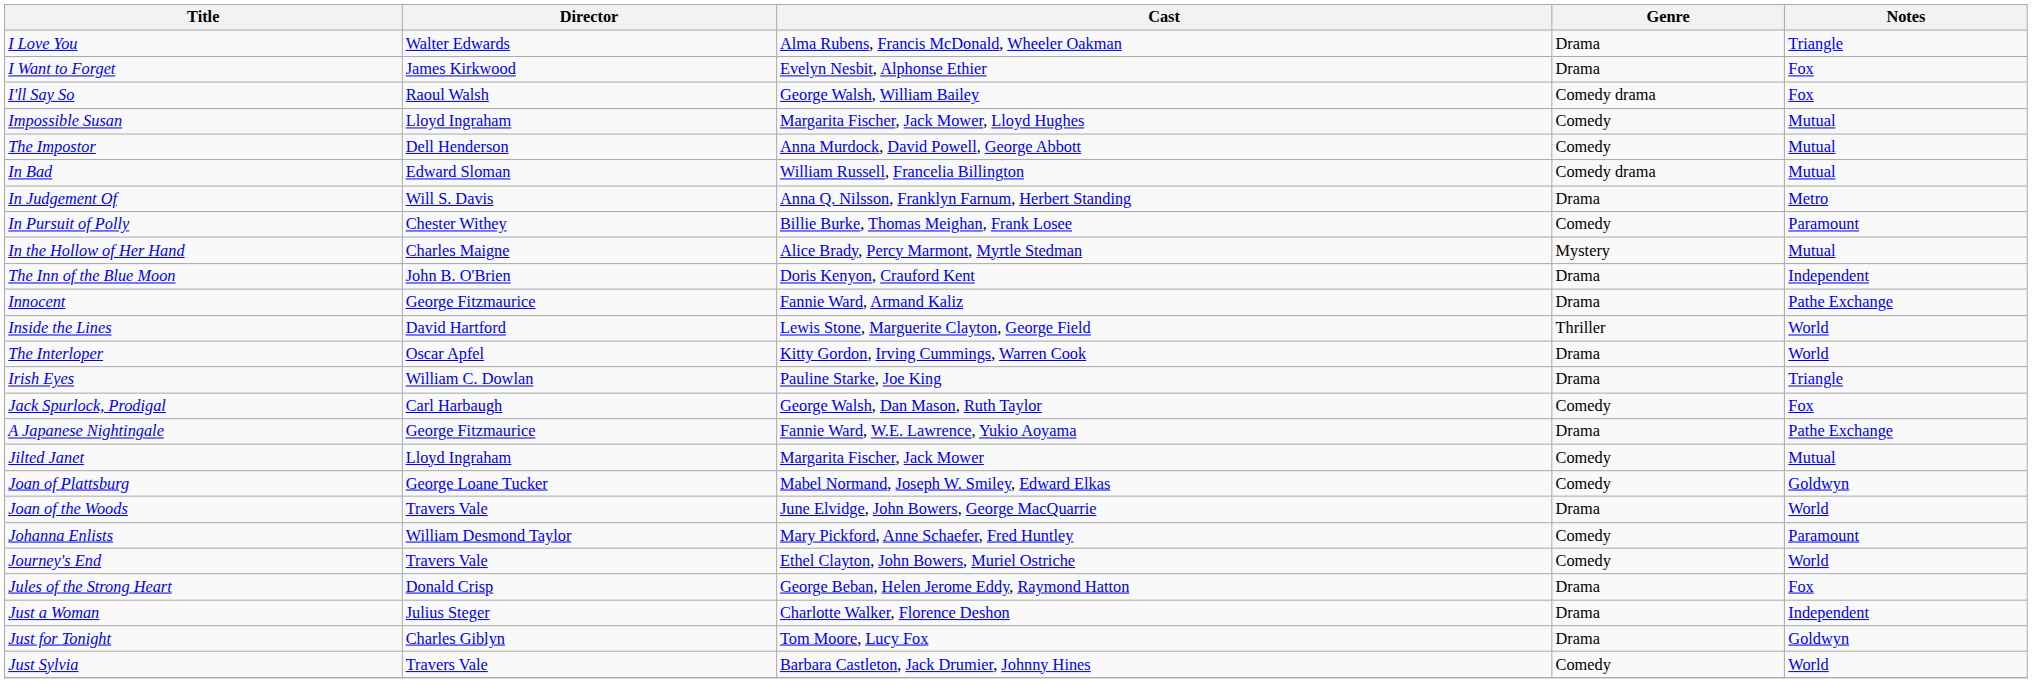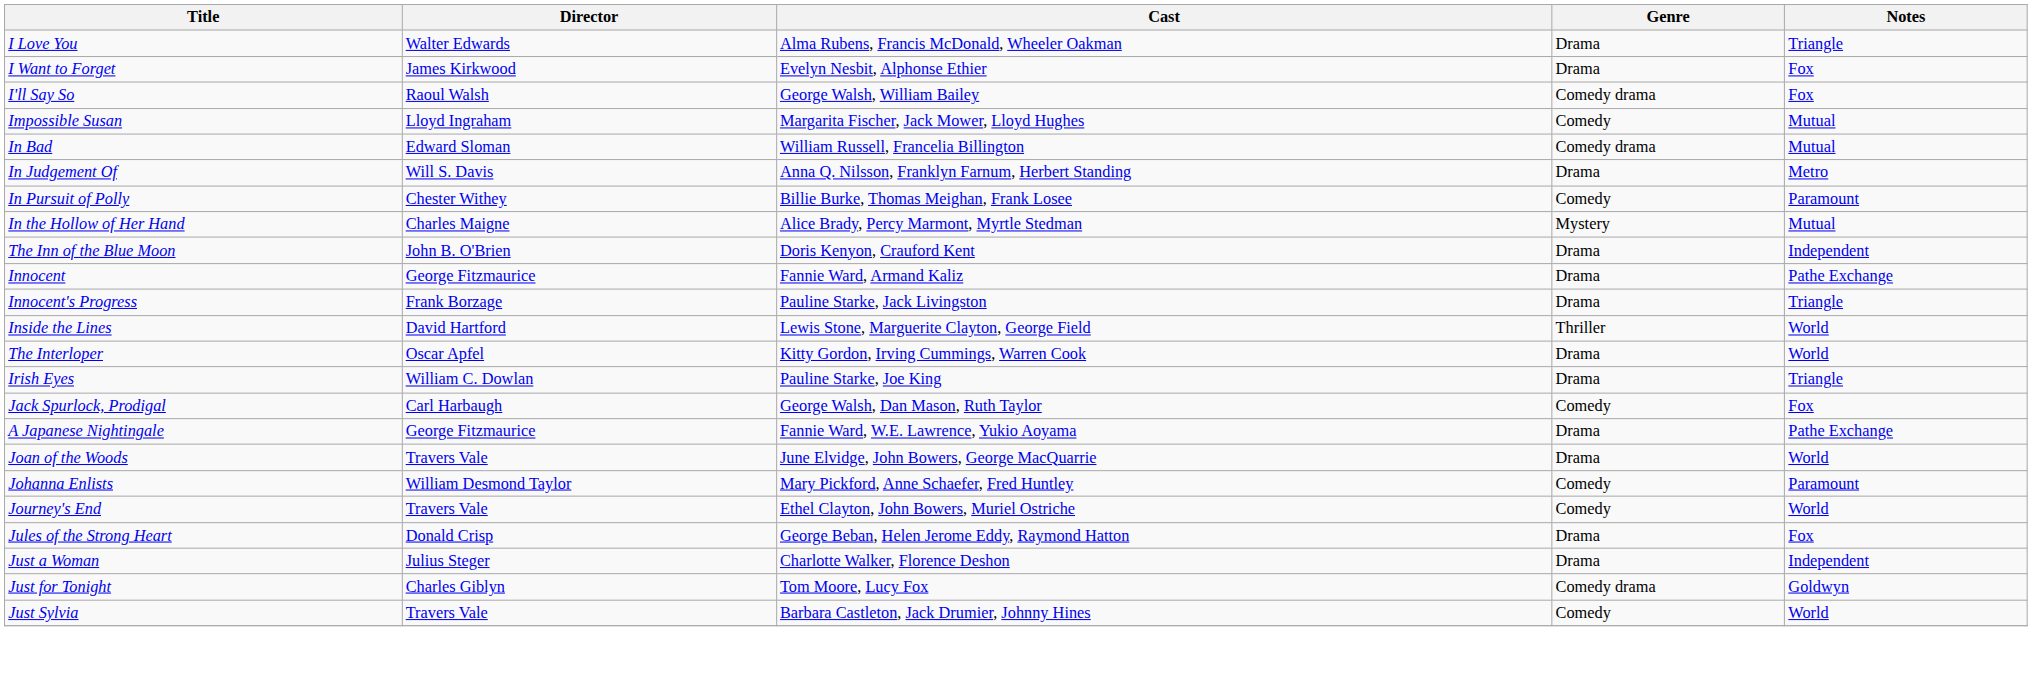 <table class="wikitable" width= "100%">
 <tr>
 <th>Title</th>
 <th>Director</th>
 <th>Cast</th>
 <th>Genre</th>
 <th>Notes</th>
 </tr>
 <tr>
 <td><em><a href='#'>I Love You</a></em></td>
 <td><a href='#'>Walter Edwards</a></td>
 <td><a href='#'>Alma Rubens</a>, <a href='#'>Francis McDonald</a>, <a href='#'>Wheeler Oakman</a></td>
 <td>Drama</td>
 <td><a href='#'>Triangle</a></td>
 </tr>
 <tr>
 <td><em><a href='#'>I Want to Forget </a></em></td>
 <td><a href='#'>James Kirkwood</a></td>
 <td><a href='#'>Evelyn Nesbit</a>, <a href='#'>Alphonse Ethier</a></td>
 <td>Drama</td>
 <td><a href='#'>Fox</a></td>
 </tr>
 <tr>
 <td><em><a href='#'>I'll Say So</a></em></td>
 <td><a href='#'>Raoul Walsh</a></td>
 <td><a href='#'>George Walsh</a>, <a href='#'>William Bailey</a></td>
 <td>Comedy drama</td>
 <td><a href='#'>Fox</a></td>
 </tr>
 <tr>
 <td><em><a href='#'>Impossible Susan</a></em></td>
 <td><a href='#'>Lloyd Ingraham</a></td>
 <td><a href='#'>Margarita Fischer</a>, <a href='#'>Jack Mower</a>, <a href='#'>Lloyd Hughes</a></td>
-<td>Comedy</td>
-<td><a href='#'>Mutual</a></td>
-</tr>
-<tr>
-<td><em><a href='#'>The Impostor</a></em></td>
-<td><a href='#'>Dell Henderson</a></td>
-<td><a href='#'>Anna Murdock</a>, <a href='#'>David Powell</a>, <a href='#'>George Abbott</a></td>
 <td>Comedy</td>
 <td><a href='#'>Mutual</a></td>
 </tr>
 <tr>
 <td><em><a href='#'>In Bad </a></em></td>
 <td><a href='#'>Edward Sloman</a></td>
 <td><a href='#'>William Russell</a>, <a href='#'>Francelia Billington</a></td>
 <td>Comedy drama</td>
 <td><a href='#'>Mutual</a></td>
 </tr>
 <tr>
 <td><em><a href='#'>In Judgement Of</a></em></td>
 <td><a href='#'>Will S. Davis</a></td>
 <td><a href='#'>Anna Q. Nilsson</a>, <a href='#'>Franklyn Farnum</a>, <a href='#'>Herbert Standing</a></td>
 <td>Drama</td>
 <td><a href='#'>Metro</a></td>
 </tr>
 <tr>
 <td><em><a href='#'>In Pursuit of Polly</a></em></td>
 <td><a href='#'>Chester Withey</a></td>
 <td><a href='#'>Billie Burke</a>, <a href='#'>Thomas Meighan</a>, <a href='#'>Frank Losee</a></td>
 <td>Comedy</td>
 <td><a href='#'>Paramount</a></td>
 </tr>
 <tr>
 <td><em><a href='#'>In the Hollow of Her Hand </a></em></td>
 <td><a href='#'>Charles Maigne</a></td>
 <td><a href='#'>Alice Brady</a>, <a href='#'>Percy Marmont</a>, <a href='#'>Myrtle Stedman</a></td>
 <td>Mystery</td>
 <td><a href='#'>Mutual</a></td>
 </tr>
 <tr>
 <td><em><a href='#'>The Inn of the Blue Moon </a></em></td>
 <td><a href='#'>John B. O'Brien</a></td>
 <td><a href='#'>Doris Kenyon</a>, <a href='#'>Crauford Kent</a></td>
 <td>Drama</td>
 <td><a href='#'>Independent</a></td>
 </tr>
 <tr>
 <td><em><a href='#'>Innocent</a></em></td>
 <td><a href='#'>George Fitzmaurice</a></td>
 <td><a href='#'>Fannie Ward</a>, <a href='#'>Armand Kaliz</a></td>
 <td>Drama</td>
 <td><a href='#'>Pathe Exchange</a></td>
 </tr>
 <tr>
+<td><em><a href='#'>Innocent's Progress</a></em></td>
+<td><a href='#'>Frank Borzage</a></td>
+<td><a href='#'>Pauline Starke</a>, <a href='#'>Jack Livingston</a></td>
+<td>Drama</td>
+<td><a href='#'>Triangle</a></td>
+</tr>
+<tr>
 <td><em><a href='#'>Inside the Lines</a></em></td>
 <td><a href='#'>David Hartford</a></td>
 <td><a href='#'>Lewis Stone</a>, <a href='#'>Marguerite Clayton</a>, <a href='#'>George Field</a></td>
 <td>Thriller</td>
 <td><a href='#'>World</a></td>
 </tr>
 <tr>
 <td><em><a href='#'>The Interloper </a></em></td>
 <td><a href='#'>Oscar Apfel</a></td>
 <td><a href='#'>Kitty Gordon</a>, <a href='#'>Irving Cummings</a>, <a href='#'>Warren Cook</a></td>
 <td>Drama</td>
 <td><a href='#'>World</a></td>
 </tr>
 <tr>
 <td><em><a href='#'>Irish Eyes</a></em></td>
 <td><a href='#'>William C. Dowlan</a></td>
 <td><a href='#'>Pauline Starke</a>, <a href='#'>Joe King</a></td>
 <td>Drama</td>
 <td><a href='#'>Triangle</a></td>
 </tr>
 <tr>
 <td><em><a href='#'>Jack Spurlock, Prodigal </a></em></td>
 <td><a href='#'>Carl Harbaugh</a></td>
 <td><a href='#'>George Walsh</a>, <a href='#'>Dan Mason</a>, <a href='#'>Ruth Taylor</a></td>
 <td>Comedy</td>
 <td><a href='#'>Fox</a></td>
 </tr>
 <tr>
 <td><em><a href='#'>A Japanese Nightingale</a></em></td>
 <td><a href='#'>George Fitzmaurice</a></td>
 <td><a href='#'>Fannie Ward</a>, <a href='#'>W.E. Lawrence</a>, <a href='#'>Yukio Aoyama</a></td>
 <td>Drama</td>
 <td><a href='#'>Pathe Exchange</a></td>
-</tr>
-<tr>
-<td><em><a href='#'>Jilted Janet </a></em></td>
-<td><a href='#'>Lloyd Ingraham</a></td>
-<td><a href='#'>Margarita Fischer</a>, <a href='#'>Jack Mower</a></td>
-<td>Comedy</td>
-<td><a href='#'>Mutual</a></td>
-</tr>
-<tr>
-<td><em><a href='#'>Joan of Plattsburg</a></em></td>
-<td><a href='#'>George Loane Tucker</a></td>
-<td><a href='#'>Mabel Normand</a>, <a href='#'>Joseph W. Smiley</a>, <a href='#'>Edward Elkas</a></td>
-<td>Comedy</td>
-<td><a href='#'>Goldwyn</a></td>
 </tr>
 <tr>
 <td><em><a href='#'>Joan of the Woods </a></em></td>
 <td><a href='#'>Travers Vale</a></td>
 <td><a href='#'>June Elvidge</a>, <a href='#'>John Bowers</a>, <a href='#'>George MacQuarrie</a></td>
 <td>Drama</td>
 <td><a href='#'>World</a></td>
 </tr>
 <tr>
 <td><em><a href='#'>Johanna Enlists </a></em></td>
 <td><a href='#'>William Desmond Taylor</a></td>
 <td><a href='#'>Mary Pickford</a>, <a href='#'>Anne Schaefer</a>, <a href='#'>Fred Huntley</a></td>
 <td>Comedy</td>
 <td><a href='#'>Paramount</a></td>
 </tr>
 <tr>
 <td><em><a href='#'>Journey's End</a></em></td>
 <td><a href='#'>Travers Vale</a></td>
 <td><a href='#'>Ethel Clayton</a>, <a href='#'>John Bowers</a>, <a href='#'>Muriel Ostriche</a></td>
 <td>Comedy</td>
 <td><a href='#'>World</a></td>
 </tr>
 <tr>
 <td><em><a href='#'>Jules of the Strong Heart</a></em></td>
 <td><a href='#'>Donald Crisp</a></td>
 <td><a href='#'>George Beban</a>, <a href='#'>Helen Jerome Eddy</a>, <a href='#'>Raymond Hatton</a></td>
 <td>Drama</td>
 <td><a href='#'>Fox</a></td>
 </tr>
 <tr>
 <td><em><a href='#'>Just a Woman</a></em></td>
 <td><a href='#'>Julius Steger</a></td>
 <td><a href='#'>Charlotte Walker</a>, <a href='#'>Florence Deshon</a></td>
 <td>Drama</td>
 <td><a href='#'>Independent</a></td>
 </tr>
 <tr>
 <td><em><a href='#'>Just for Tonight</a></em></td>
 <td><a href='#'>Charles Giblyn</a></td>
 <td><a href='#'>Tom Moore</a>, <a href='#'>Lucy Fox</a></td>
-<td>Drama</td>
+<td>Comedy drama</td>
 <td><a href='#'>Goldwyn</a></td>
 </tr>
 <tr>
 <td><em><a href='#'>Just Sylvia</a></em></td>
 <td><a href='#'>Travers Vale</a></td>
 <td><a href='#'>Barbara Castleton</a>, <a href='#'>Jack Drumier</a>, <a href='#'>Johnny Hines</a></td>
 <td>Comedy</td>
 <td><a href='#'>World</a></td>
 </tr>
 <tr>
 </tr>
 </table>
